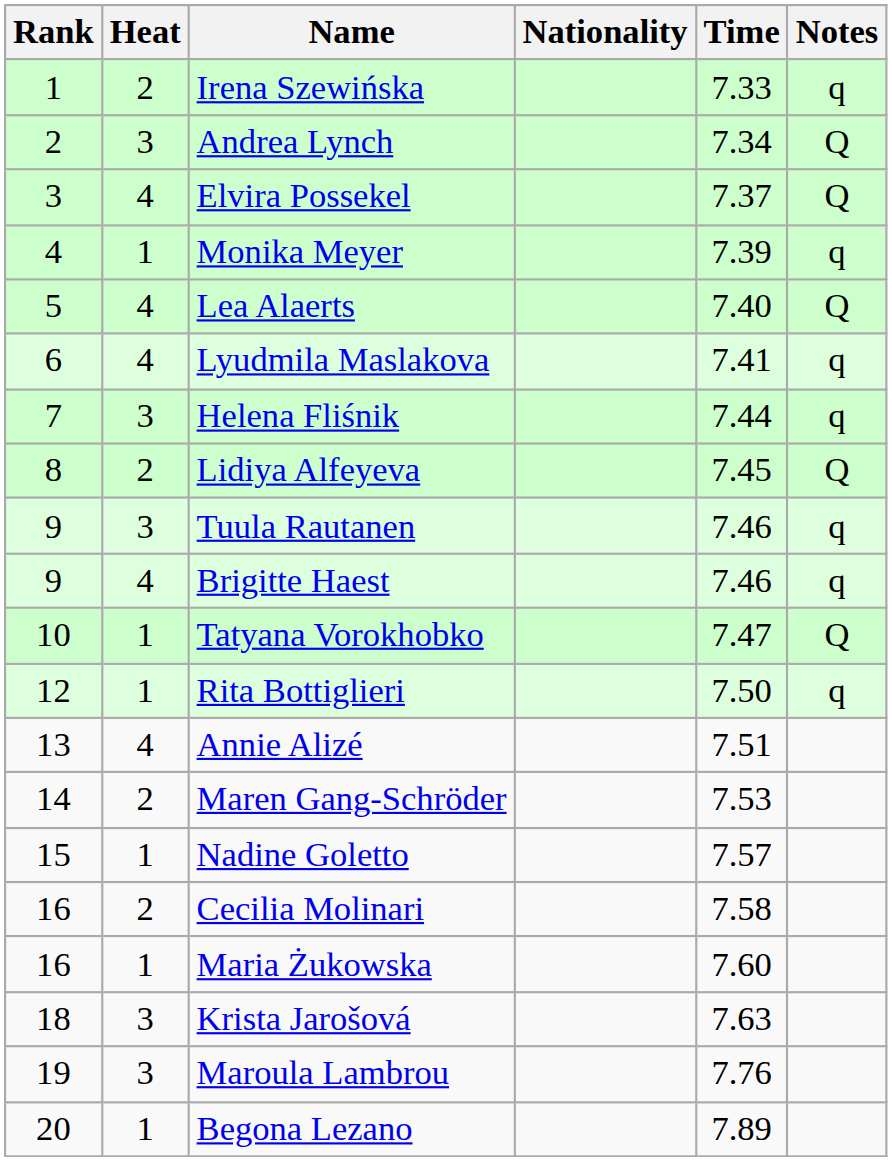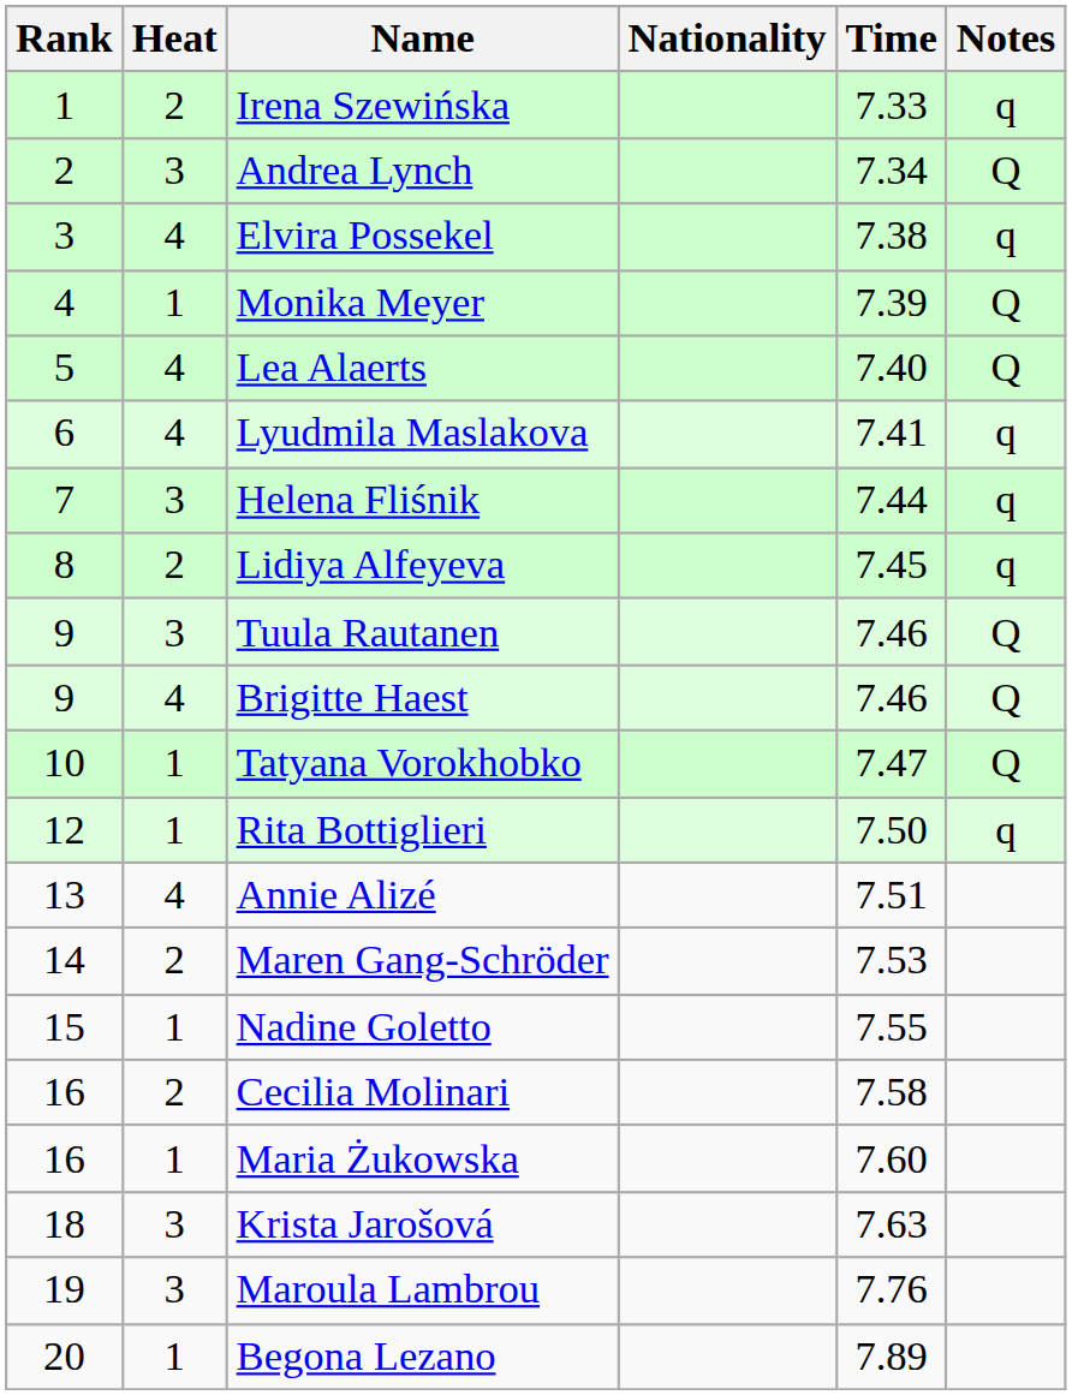 <table class="wikitable sortable" style="text-align:center">
 <tr>
 <th>Rank</th>
 <th>Heat</th>
 <th>Name</th>
 <th>Nationality</th>
 <th>Time</th>
 <th>Notes</th>
 </tr>
 <tr bgcolor=ccffcc>
 <td>1</td>
 <td>2</td>
 <td align="left"><a href='#'>Irena Szewińska</a></td>
 <td align=left></td>
 <td>7.33</td>
 <td>q</td>
 </tr>
 <tr bgcolor=ccffcc>
 <td>2</td>
 <td>3</td>
 <td align="left"><a href='#'>Andrea Lynch</a></td>
 <td align=left></td>
 <td>7.34</td>
 <td>Q</td>
 </tr>
 <tr bgcolor=ccffcc>
 <td>3</td>
 <td>4</td>
 <td align="left"><a href='#'>Elvira Possekel</a></td>
 <td align=left></td>
-<td>7.37</td>
-<td>Q</td>
+<td>7.38</td>
+<td>q</td>
 </tr>
 <tr bgcolor=ccffcc>
 <td>4</td>
 <td>1</td>
 <td align="left"><a href='#'>Monika Meyer</a></td>
 <td align=left></td>
 <td>7.39</td>
-<td>q</td>
+<td>Q</td>
 </tr>
 <tr bgcolor=ccffcc>
 <td>5</td>
 <td>4</td>
 <td align="left"><a href='#'>Lea Alaerts</a></td>
 <td align=left></td>
 <td>7.40</td>
 <td>Q</td>
 </tr>
 <tr bgcolor=ddffdd>
 <td>6</td>
 <td>4</td>
 <td align="left"><a href='#'>Lyudmila Maslakova</a></td>
 <td align=left></td>
 <td>7.41</td>
 <td>q</td>
 </tr>
 <tr bgcolor=ccffcc>
 <td>7</td>
 <td>3</td>
 <td align="left"><a href='#'>Helena Fliśnik</a></td>
 <td align=left></td>
 <td>7.44</td>
 <td>q</td>
 </tr>
 <tr bgcolor=ccffcc>
 <td>8</td>
 <td>2</td>
 <td align="left"><a href='#'>Lidiya Alfeyeva</a></td>
 <td align=left></td>
 <td>7.45</td>
-<td>Q</td>
+<td>q</td>
 </tr>
 <tr bgcolor=ddffdd>
 <td>9</td>
 <td>3</td>
 <td align="left"><a href='#'>Tuula Rautanen</a></td>
 <td align=left></td>
 <td>7.46</td>
-<td>q</td>
+<td>Q</td>
 </tr>
 <tr bgcolor=ddffdd>
 <td>9</td>
 <td>4</td>
 <td align="left"><a href='#'>Brigitte Haest</a></td>
 <td align=left></td>
 <td>7.46</td>
-<td>q</td>
+<td>Q</td>
 </tr>
 <tr bgcolor=ccffcc>
 <td>10</td>
 <td>1</td>
 <td align="left"><a href='#'>Tatyana Vorokhobko</a></td>
 <td align=left></td>
 <td>7.47</td>
 <td>Q</td>
 </tr>
 <tr bgcolor=ddffdd>
 <td>12</td>
 <td>1</td>
 <td align="left"><a href='#'>Rita Bottiglieri</a></td>
 <td align=left></td>
 <td>7.50</td>
 <td>q</td>
 </tr>
 <tr>
 <td>13</td>
 <td>4</td>
 <td align="left"><a href='#'>Annie Alizé</a></td>
 <td align=left></td>
 <td>7.51</td>
 <td></td>
 </tr>
 <tr>
 <td>14</td>
 <td>2</td>
 <td align="left"><a href='#'>Maren Gang-Schröder</a></td>
 <td align=left></td>
 <td>7.53</td>
 <td></td>
 </tr>
 <tr>
 <td>15</td>
 <td>1</td>
 <td align="left"><a href='#'>Nadine Goletto</a></td>
 <td align=left></td>
-<td>7.57</td>
+<td>7.55</td>
 <td></td>
 </tr>
 <tr>
 <td>16</td>
 <td>2</td>
 <td align="left"><a href='#'>Cecilia Molinari</a></td>
 <td align=left></td>
 <td>7.58</td>
 <td></td>
 </tr>
 <tr>
 <td>16</td>
 <td>1</td>
 <td align="left"><a href='#'>Maria Żukowska</a></td>
 <td align=left></td>
 <td>7.60</td>
 <td></td>
 </tr>
 <tr>
 <td>18</td>
 <td>3</td>
 <td align="left"><a href='#'>Krista Jarošová</a></td>
 <td align=left></td>
 <td>7.63</td>
 <td></td>
 </tr>
 <tr>
 <td>19</td>
 <td>3</td>
 <td align="left"><a href='#'>Maroula Lambrou</a></td>
 <td align=left></td>
 <td>7.76</td>
 <td></td>
 </tr>
 <tr>
 <td>20</td>
 <td>1</td>
 <td align="left"><a href='#'>Begona Lezano</a></td>
 <td align=left></td>
 <td>7.89</td>
 <td></td>
 </tr>
 </table>
